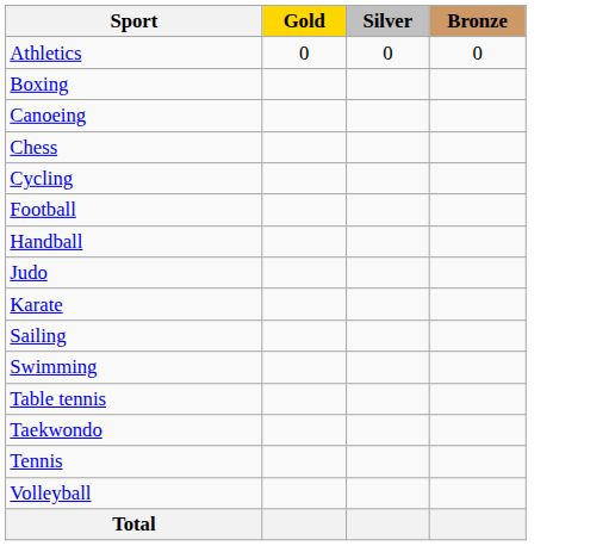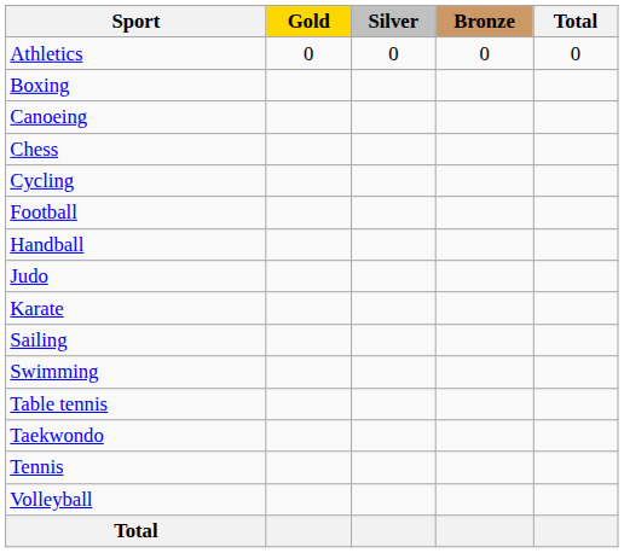 <table class="wikitable sortable" style="text-align:center;">
 <tr>
 <th width=200>Sport</th>
 <td bgcolor=gold width=60><strong>Gold</strong></td>
 <td bgcolor=silver width=60><strong>Silver</strong></td>
 <td bgcolor=#cc9966 width=70><strong>Bronze</strong></td>
+<th width=60>Total</th>
 </tr>
 <tr>
 <td align=left> <a href='#'>Athletics</a></td>
+<td>0</td>
 <td>0</td>
 <td>0</td>
 <td>0</td>
 </tr>
 <tr>
 <td align=left> <a href='#'>Boxing</a></td>
 <td></td>
 <td></td>
 <td></td>
+<td></td>
 </tr>
 <tr>
 <td align=left> <a href='#'>Canoeing</a></td>
+<td></td>
 <td></td>
 <td></td>
 <td></td>
 </tr>
 <tr>
 <td align=left> <a href='#'>Chess</a></td>
 <td></td>
 <td></td>
 <td></td>
+<td></td>
 </tr>
 <tr>
 <td align=left> <a href='#'>Cycling</a></td>
+<td></td>
 <td></td>
 <td></td>
 <td></td>
 </tr>
 <tr>
 <td align=left> <a href='#'>Football</a></td>
 <td></td>
 <td></td>
 <td></td>
+<td></td>
 </tr>
 <tr>
 <td align=left> <a href='#'>Handball</a></td>
+<td></td>
 <td></td>
 <td></td>
 <td></td>
 </tr>
 <tr>
 <td align=left> <a href='#'>Judo</a></td>
 <td></td>
 <td></td>
 <td></td>
+<td></td>
 </tr>
 <tr>
 <td align=left> <a href='#'>Karate</a></td>
+<td></td>
 <td></td>
 <td></td>
 <td></td>
 </tr>
 <tr>
 <td align=left> <a href='#'>Sailing</a></td>
 <td></td>
 <td></td>
 <td></td>
+<td></td>
 </tr>
 <tr>
 <td align=left> <a href='#'>Swimming</a></td>
+<td></td>
 <td></td>
 <td></td>
 <td></td>
 </tr>
 <tr>
 <td align=left> <a href='#'>Table tennis</a></td>
 <td></td>
 <td></td>
 <td></td>
+<td></td>
 </tr>
 <tr>
 <td align=left> <a href='#'>Taekwondo</a></td>
+<td></td>
 <td></td>
 <td></td>
 <td></td>
 </tr>
 <tr>
 <td align=left> <a href='#'>Tennis</a></td>
 <td></td>
 <td></td>
 <td></td>
+<td></td>
 </tr>
 <tr>
 <td align=left> <a href='#'>Volleyball</a></td>
+<td></td>
 <td></td>
 <td></td>
 <td></td>
 </tr>
 <tr>
 <th>Total</th>
 <th></th>
 <th></th>
 <th></th>
+<th></th>
 </tr>
 </table>
